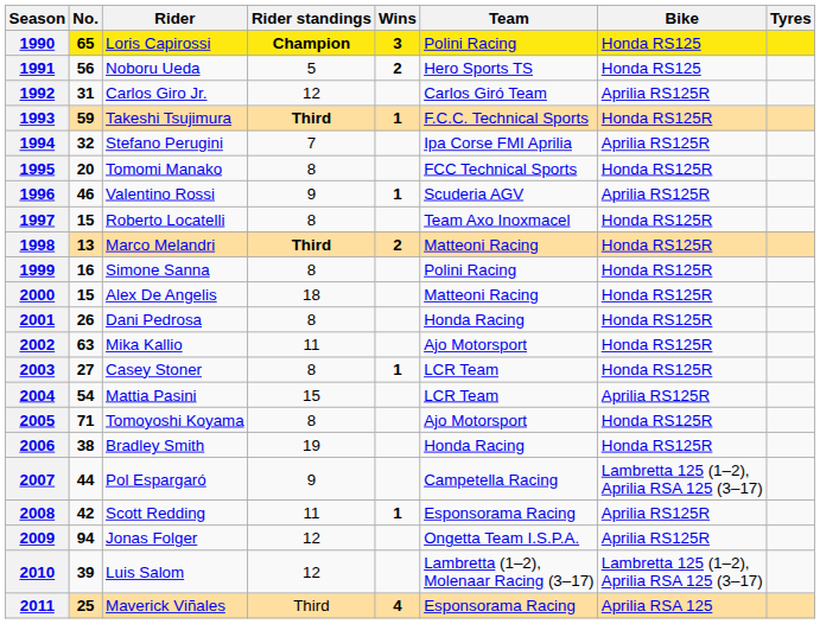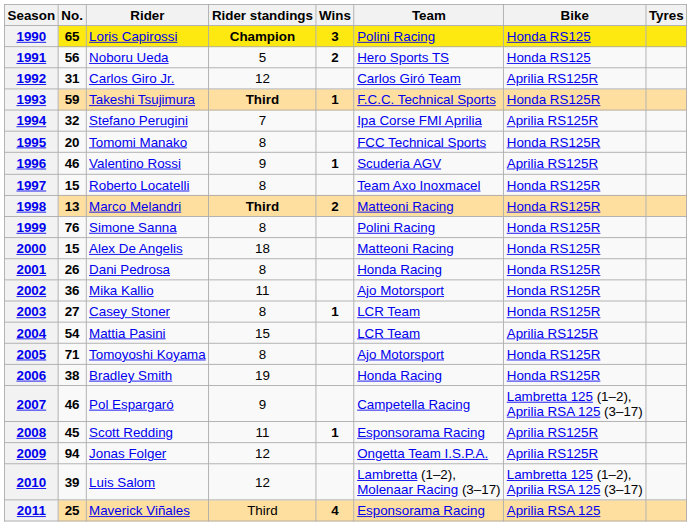 <table class="wikitable" style="font-size:95%;">
 <tr>
 <th>Season</th>
 <th>No.</th>
 <th>Rider</th>
 <th>Rider standings</th>
 <th>Wins</th>
 <th>Team</th>
 <th>Bike</th>
 <th>Tyres</th>
 </tr>
 <tr>
 <th><a href='#'>1990</a></th>
 <td align="center" style="background:#FDE910;"><strong>65</strong></td>
 <td style="background:#FDE910;"> <a href='#'>Loris Capirossi</a></td>
 <td align="center" style="background:#FDE910;"><strong>Champion</strong></td>
 <td align="center" style="background:#FDE910;"><strong>3</strong></td>
 <td style="background:#FDE910;"><a href='#'>Polini Racing</a></td>
 <td style="background:#FDE910;"><a href='#'>Honda RS125</a></td>
 <td align="center" style="background:#FDE910;"></td>
 </tr>
 <tr>
 <th><a href='#'>1991</a></th>
 <td align="center"><strong>56</strong></td>
 <td> <a href='#'>Noboru Ueda</a></td>
 <td align="center">5</td>
 <td align="center"><strong>2</strong></td>
 <td><a href='#'>Hero Sports TS</a></td>
 <td><a href='#'>Honda RS125</a></td>
 <td align="center"></td>
 </tr>
 <tr>
 <th><a href='#'>1992</a></th>
 <td align="center"><strong>31</strong></td>
 <td> <a href='#'>Carlos Giro Jr.</a></td>
 <td align="center">12</td>
 <td></td>
 <td><a href='#'>Carlos Giró Team</a></td>
 <td><a href='#'>Aprilia RS125R</a></td>
 <td align="center"></td>
 </tr>
 <tr>
 <th><a href='#'>1993</a></th>
 <td align="center" style="background:#ffdf9f;"><strong>59</strong></td>
 <td style="background:#ffdf9f;"> <a href='#'>Takeshi Tsujimura</a></td>
 <td align="center" style="background:#ffdf9f;"><strong>Third</strong></td>
 <td align="center" style="background:#ffdf9f;"><strong>1</strong></td>
 <td style="background:#ffdf9f;"><a href='#'>F.C.C. Technical Sports</a></td>
 <td style="background:#ffdf9f;"><a href='#'>Honda RS125R</a></td>
 <td align="center" style="background:#ffdf9f;"></td>
 </tr>
 <tr>
 <th><a href='#'>1994</a></th>
 <td align="center"><strong>32</strong></td>
 <td> <a href='#'>Stefano Perugini</a></td>
 <td align="center">7</td>
 <td></td>
 <td><a href='#'>Ipa Corse FMI Aprilia</a></td>
 <td><a href='#'>Aprilia RS125R</a></td>
 <td align="center"></td>
 </tr>
 <tr>
 <th><a href='#'>1995</a></th>
 <td align="center"><strong>20</strong></td>
 <td> <a href='#'>Tomomi Manako</a></td>
 <td align="center">8</td>
 <td></td>
 <td><a href='#'>FCC Technical Sports</a></td>
 <td><a href='#'>Honda RS125R</a></td>
 <td align="center"></td>
 </tr>
 <tr>
 <th><a href='#'>1996</a></th>
 <td align="center"><strong>46</strong></td>
 <td> <a href='#'>Valentino Rossi</a></td>
 <td align="center">9</td>
 <td align="center"><strong>1</strong></td>
 <td><a href='#'>Scuderia AGV</a></td>
 <td><a href='#'>Aprilia RS125R</a></td>
 <td align="center"></td>
 </tr>
 <tr>
 <th><a href='#'>1997</a></th>
 <td align="center"><strong>15</strong></td>
 <td> <a href='#'>Roberto Locatelli</a></td>
 <td align="center">8</td>
 <td></td>
 <td><a href='#'>Team Axo Inoxmacel</a></td>
 <td><a href='#'>Honda RS125R</a></td>
 <td align="center"></td>
 </tr>
 <tr>
 <th><a href='#'>1998</a></th>
 <td align="center" style="background:#ffdf9f;"><strong>13</strong></td>
 <td style="background:#ffdf9f;"> <a href='#'>Marco Melandri</a></td>
 <td align="center" style="background:#ffdf9f;"><strong>Third</strong></td>
 <td align="center" style="background:#ffdf9f;"><strong>2</strong></td>
 <td style="background:#ffdf9f;"><a href='#'>Matteoni Racing</a></td>
 <td style="background:#ffdf9f;"><a href='#'>Honda RS125R</a></td>
 <td align="center" style="background:#ffdf9f;"></td>
 </tr>
 <tr>
 <th><a href='#'>1999</a></th>
-<td align="center"><strong>16</strong></td>
+<td align="center"><strong>76</strong></td>
 <td> <a href='#'>Simone Sanna</a></td>
 <td align="center">8</td>
 <td></td>
 <td><a href='#'>Polini Racing</a></td>
 <td><a href='#'>Honda RS125R</a></td>
 <td align="center"></td>
 </tr>
 <tr>
 <th><a href='#'>2000</a></th>
 <td align="center"><strong>15</strong></td>
 <td> <a href='#'>Alex De Angelis</a></td>
 <td align="center">18</td>
 <td></td>
 <td><a href='#'>Matteoni Racing</a></td>
 <td><a href='#'>Honda RS125R</a></td>
 <td align="center"></td>
 </tr>
 <tr>
 <th><a href='#'>2001</a></th>
 <td align="center"><strong>26</strong></td>
 <td> <a href='#'>Dani Pedrosa</a></td>
 <td align="center">8</td>
 <td></td>
 <td><a href='#'>Honda Racing</a></td>
 <td><a href='#'>Honda RS125R</a></td>
 <td align="center"></td>
 </tr>
 <tr>
 <th><a href='#'>2002</a></th>
-<td align="center"><strong>63</strong></td>
+<td align="center"><strong>36</strong></td>
 <td> <a href='#'>Mika Kallio</a></td>
 <td align="center">11</td>
 <td></td>
 <td><a href='#'>Ajo Motorsport</a></td>
 <td><a href='#'>Honda RS125R</a></td>
 <td align="center"></td>
 </tr>
 <tr>
 <th><a href='#'>2003</a></th>
 <td align="center"><strong>27</strong></td>
 <td> <a href='#'>Casey Stoner</a></td>
 <td align="center">8</td>
 <td align="center"><strong>1</strong></td>
 <td><a href='#'>LCR Team</a></td>
 <td><a href='#'>Honda RS125R</a></td>
 <td align="center"></td>
 </tr>
 <tr>
 <th><a href='#'>2004</a></th>
 <td align="center"><strong>54</strong></td>
 <td> <a href='#'>Mattia Pasini</a></td>
 <td align="center">15</td>
 <td></td>
 <td><a href='#'>LCR Team</a></td>
 <td><a href='#'>Aprilia RS125R</a></td>
 <td align="center"></td>
 </tr>
 <tr>
 <th><a href='#'>2005</a></th>
 <td align="center"><strong>71</strong></td>
 <td> <a href='#'>Tomoyoshi Koyama</a></td>
 <td align="center">8</td>
 <td></td>
 <td><a href='#'>Ajo Motorsport</a></td>
 <td><a href='#'>Honda RS125R</a></td>
 <td align="center"></td>
 </tr>
 <tr>
 <th><a href='#'>2006</a></th>
 <td align="center"><strong>38</strong></td>
 <td> <a href='#'>Bradley Smith</a></td>
 <td align="center">19</td>
 <td></td>
 <td><a href='#'>Honda Racing</a></td>
 <td><a href='#'>Honda RS125R</a></td>
 <td align="center"></td>
 </tr>
 <tr>
 <th><a href='#'>2007</a></th>
-<td align="center"><strong>44</strong></td>
+<td align="center"><strong>46</strong></td>
 <td> <a href='#'>Pol Espargaró</a></td>
 <td align="center">9</td>
 <td></td>
 <td><a href='#'>Campetella Racing</a></td>
 <td><a href='#'>Lambretta 125</a> (1–2), <br> <a href='#'>Aprilia RSA 125</a> (3–17)</td>
 <td align="center"></td>
 </tr>
 <tr>
 <th><a href='#'>2008</a></th>
-<td align="center"><strong>42</strong></td>
+<td align="center"><strong>45</strong></td>
 <td> <a href='#'>Scott Redding</a></td>
 <td align="center">11</td>
 <td align="center"><strong>1</strong></td>
 <td><a href='#'>Esponsorama Racing</a></td>
 <td><a href='#'>Aprilia RS125R</a></td>
 <td align="center"></td>
 </tr>
 <tr>
 <th><a href='#'>2009</a></th>
 <td align="center"><strong>94</strong></td>
 <td> <a href='#'>Jonas Folger</a></td>
 <td align="center">12</td>
 <td></td>
 <td><a href='#'>Ongetta Team I.S.P.A.</a></td>
 <td><a href='#'>Aprilia RS125R</a></td>
 <td align="center"></td>
 </tr>
 <tr>
 <th><a href='#'>2010</a></th>
 <td align="center"><strong>39</strong></td>
 <td> <a href='#'>Luis Salom</a></td>
 <td align="center">12</td>
 <td></td>
 <td><a href='#'>Lambretta</a> (1–2), <br>  <a href='#'>Molenaar Racing</a> (3–17)</td>
 <td><a href='#'>Lambretta 125</a> (1–2), <br> <a href='#'>Aprilia RSA 125</a> (3–17)</td>
 <td align="center"></td>
 </tr>
 <tr>
 <th><a href='#'>2011</a></th>
 <td align="center" style="background:#ffdf9f;"><strong>25</strong></td>
 <td style="background:#ffdf9f;"> <a href='#'>Maverick Viñales</a></td>
 <td align="center" style="background:#ffdf9f;">Third</td>
 <td align="center" style="background:#ffdf9f;"><strong>4</strong></td>
 <td style="background:#ffdf9f;"><a href='#'>Esponsorama Racing</a></td>
 <td style="background:#ffdf9f;"><a href='#'>Aprilia RSA 125</a></td>
 <td align="center" style="background:#ffdf9f;"></td>
 </tr>
 </table>
